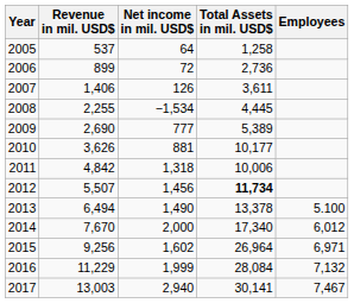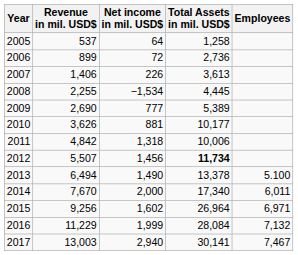 <table class="wikitable float-left" style="text-align: right">
 <tr>
 <th>Year</th>
 <th>Revenue<br>in mil. USD$</th>
 <th>Net income<br>in mil. USD$</th>
 <th>Total Assets<br>in mil. USD$</th>
 <th>Employees</th>
 </tr>
 <tr>
 <td>2005</td>
 <td>537</td>
 <td>64</td>
 <td>1,258</td>
 <td></td>
 </tr>
 <tr>
 <td>2006</td>
 <td>899</td>
 <td>72</td>
 <td>2,736</td>
 <td></td>
 </tr>
 <tr>
 <td>2007</td>
 <td>1,406</td>
-<td>126</td>
-<td>3,611</td>
+<td>226</td>
+<td>3,613</td>
 <td></td>
 </tr>
 <tr>
 <td>2008</td>
 <td>2,255</td>
 <td>−1,534</td>
 <td>4,445</td>
 <td></td>
 </tr>
 <tr>
 <td>2009</td>
 <td>2,690</td>
 <td>777</td>
 <td>5,389</td>
 <td></td>
 </tr>
 <tr>
 <td>2010</td>
 <td>3,626</td>
 <td>881</td>
 <td>10,177</td>
 <td></td>
 </tr>
 <tr>
 <td>2011</td>
 <td>4,842</td>
 <td>1,318</td>
 <td>10,006</td>
 <td></td>
 </tr>
 <tr>
 <td>2012</td>
 <td>5,507</td>
 <td>1,456</td>
 <td><strong>11,734</strong></td>
 <td></td>
 </tr>
 <tr>
 <td>2013</td>
 <td>6,494</td>
 <td>1,490</td>
 <td>13,378</td>
 <td>5.100</td>
 </tr>
 <tr>
 <td>2014</td>
 <td>7,670</td>
 <td>2,000</td>
 <td>17,340</td>
-<td>6,012</td>
+<td>6,011</td>
 </tr>
 <tr>
 <td>2015</td>
 <td>9,256</td>
 <td>1,602</td>
 <td>26,964</td>
 <td>6,971</td>
 </tr>
 <tr>
 <td>2016</td>
 <td>11,229</td>
 <td>1,999</td>
 <td>28,084</td>
 <td>7,132</td>
 </tr>
 <tr>
 <td>2017</td>
 <td>13,003</td>
 <td>2,940</td>
 <td>30,141</td>
 <td>7,467</td>
 </tr>
 </table>
